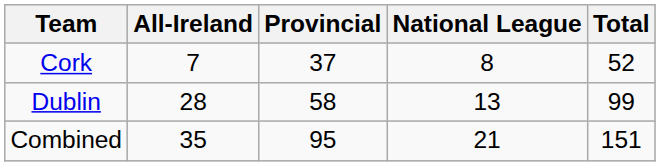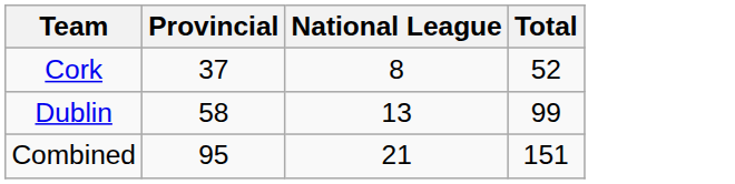 <table class="wikitable" style="text-align:center;">
 <tr>
 <th>Team</th>
-<th>All-Ireland</th>
 <th>Provincial</th>
 <th>National League</th>
 <th>Total</th>
 </tr>
 <tr>
 <td><a href='#'>Cork</a></td>
-<td>7</td>
 <td>37</td>
 <td>8</td>
 <td>52</td>
 </tr>
 <tr |>
 <td><a href='#'>Dublin</a></td>
-<td>28</td>
 <td>58</td>
 <td>13</td>
 <td>99</td>
 </tr>
 <tr>
 <td>Combined</td>
-<td>35</td>
 <td>95</td>
 <td>21</td>
 <td>151</td>
 </tr>
 </table>
